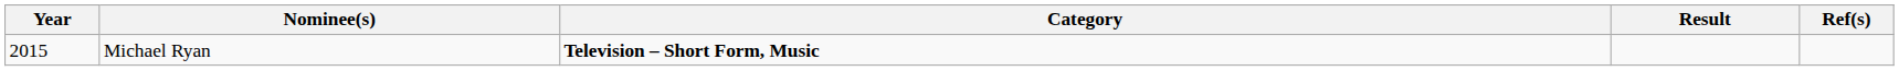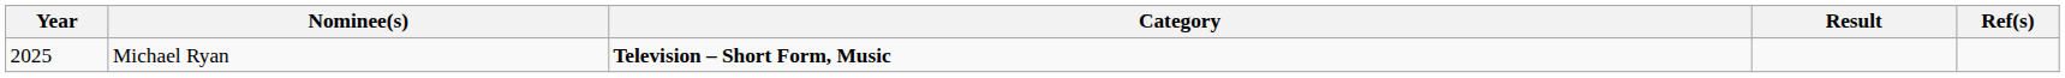 <table class="wikitable" width=100%>
 <tr>
 <th width=5%>Year</th>
 <th>Nominee(s)</th>
 <th>Category</th>
 <th width=10%>Result</th>
 <th width=5%>Ref(s)</th>
 </tr>
 <tr>
-<td>2015</td>
+<td>2025</td>
 <td>Michael Ryan</td>
 <td><strong>Television – Short Form, Music</strong></td>
 <td></td>
 <td></td>
 </tr>
 </table>
